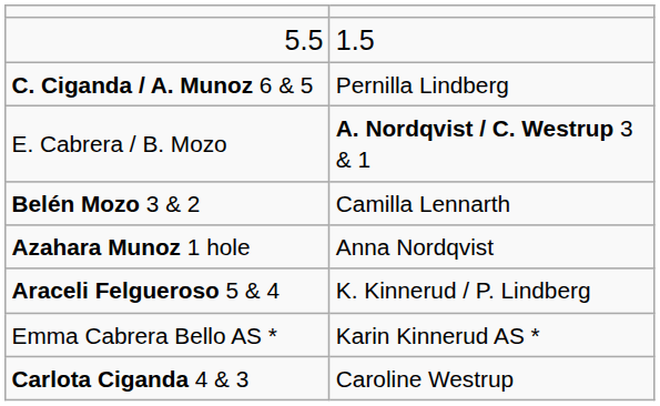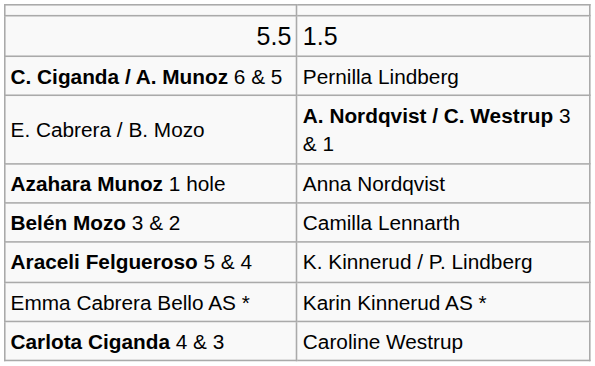 <table class="wikitable">
 <tr>
 <td align="center" width="180"></td>
 <td align="center" width="180"></td>
 </tr>
 <tr>
 <td align="right">5.5</td>
 <td>1.5</td>
 </tr>
 <tr>
 <td><small><strong>C. Ciganda / A. Munoz</strong> 6 & 5</small></td>
 <td><small>Pernilla Lindberg</small></td>
 </tr>
 <tr>
 <td><small>E. Cabrera / B. Mozo</small></td>
 <td><small><strong>A. Nordqvist / C. Westrup</strong> 3 & 1</small></td>
 </tr>
 <tr>
+<td><small><strong>Azahara Munoz</strong> 1 hole</small></td>
+<td><small>Anna Nordqvist</small></td>
+</tr>
+<tr>
 <td><small><strong>Belén Mozo</strong> 3 & 2</small></td>
 <td><small>Camilla Lennarth</small></td>
-</tr>
-<tr>
-<td><small><strong>Azahara Munoz</strong> 1 hole</small></td>
-<td><small>Anna Nordqvist</small></td>
 </tr>
 <tr>
 <td><small><strong>Araceli Felgueroso</strong> 5 & 4</small></td>
 <td><small>K. Kinnerud / P. Lindberg</small></td>
 </tr>
 <tr>
 <td><small> Emma Cabrera Bello AS *</small></td>
 <td><small>Karin Kinnerud AS *</small></td>
 </tr>
 <tr>
 <td><small><strong>Carlota Ciganda</strong> 4 & 3</small></td>
 <td><small>Caroline Westrup</small></td>
 </tr>
 </table>
